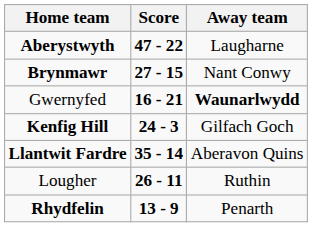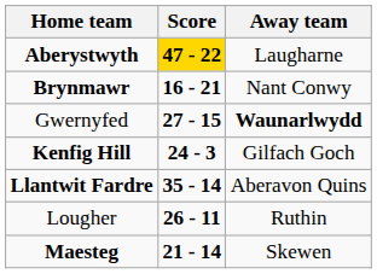 <table class="wikitable" style="text-align: center">
 <tr>
 <th>Home team</th>
 <th>Score</th>
 <th>Away team</th>
 </tr>
 <tr>
 <td><strong>Aberystwyth</strong></td>
-<td><strong>47 - 22</strong></td>
+<td style="background: gold;"><strong>47 - 22</strong></td>
 <td>Laugharne</td>
 </tr>
 <tr>
 <td><strong>Brynmawr</strong></td>
-<td><strong>27 - 15</strong></td>
+<td><strong>16 - 21</strong></td>
 <td>Nant Conwy</td>
 </tr>
 <tr>
 <td>Gwernyfed</td>
-<td><strong>16 - 21</strong></td>
+<td><strong>27 - 15</strong></td>
 <td><strong>Waunarlwydd</strong></td>
 </tr>
 <tr>
 <td><strong>Kenfig Hill</strong></td>
 <td><strong>24 - 3</strong></td>
 <td>Gilfach Goch</td>
 </tr>
 <tr>
 <td><strong>Llantwit Fardre</strong></td>
 <td><strong>35 - 14</strong></td>
 <td>Aberavon Quins</td>
 </tr>
 <tr>
 <td>Lougher</td>
 <td><strong>26 - 11</strong></td>
 <td>Ruthin</td>
 </tr>
 <tr>
-<td><strong>Rhydfelin</strong></td>
-<td><strong>13 - 9</strong></td>
-<td>Penarth</td>
+<td><strong>Maesteg</strong></td>
+<td><strong>21 - 14</strong></td>
+<td>Skewen</td>
 </tr>
 </table>
